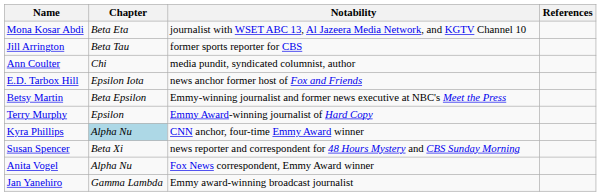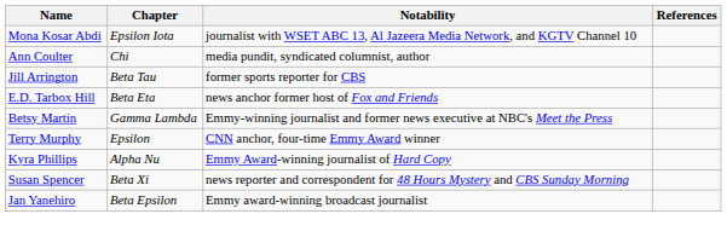 <table class="wikitable sortable" style="width:100%;">
 <tr>
 <th>Name</th>
 <th>Chapter</th>
 <th>Notability</th>
 <th>References</th>
 </tr>
 <tr>
 <td><a href='#'>Mona Kosar Abdi</a></td>
-<td><em>Beta Eta</em></td>
+<td><em>Epsilon Iota</em></td>
 <td>journalist with <a href='#'>WSET ABC 13</a>, <a href='#'>Al Jazeera Media Network</a>, and <a href='#'>KGTV</a> Channel 10</td>
+<td></td>
+</tr>
+<tr>
+<td><a href='#'>Ann Coulter</a></td>
+<td><em>Chi</em></td>
+<td>media pundit, syndicated columnist, author</td>
 <td></td>
 </tr>
 <tr>
 <td><a href='#'>Jill Arrington</a></td>
 <td><em>Beta Tau</em></td>
 <td>former sports reporter for <a href='#'>CBS</a></td>
 <td></td>
 </tr>
 <tr>
-<td><a href='#'>Ann Coulter</a></td>
-<td><em>Chi</em></td>
-<td>media pundit, syndicated columnist, author</td>
-<td></td>
-</tr>
-<tr>
 <td><a href='#'>E.D. Tarbox Hill</a></td>
-<td><em>Epsilon Iota</em></td>
+<td><em>Beta Eta</em></td>
 <td>news anchor former host of  <em><a href='#'>Fox and Friends</a></em></td>
 <td></td>
 </tr>
 <tr>
 <td><a href='#'>Betsy Martin</a></td>
-<td><em>Beta Epsilon</em></td>
+<td><em>Gamma Lambda</em></td>
 <td>Emmy-winning journalist and former news executive at NBC's <em><a href='#'>Meet the Press</a></em></td>
 <td></td>
 </tr>
 <tr>
 <td><a href='#'>Terry Murphy</a></td>
 <td><em>Epsilon</em></td>
-<td><a href='#'>Emmy Award</a>-winning journalist of <em><a href='#'>Hard Copy</a></em></td>
+<td><a href='#'>CNN</a> anchor, four-time <a href='#'>Emmy Award</a> winner</td>
 <td></td>
 </tr>
 <tr>
 <td><a href='#'>Kyra Phillips</a></td>
-<td style="background: lightblue;"><em>Alpha Nu</em></td>
-<td><a href='#'>CNN</a> anchor, four-time <a href='#'>Emmy Award</a> winner</td>
+<td><em>Alpha Nu</em></td>
+<td><a href='#'>Emmy Award</a>-winning journalist of <em><a href='#'>Hard Copy</a></em></td>
 <td></td>
 </tr>
 <tr>
 <td><a href='#'>Susan Spencer</a></td>
 <td><em>Beta Xi</em></td>
 <td>news reporter and correspondent for <em><a href='#'>48 Hours Mystery</a></em> and <em><a href='#'>CBS Sunday Morning</a></em></td>
 <td></td>
 </tr>
 <tr>
-<td><a href='#'>Anita Vogel</a></td>
-<td><em>Alpha Nu</em></td>
-<td><a href='#'>Fox News</a> correspondent, Emmy Award winner</td>
-<td></td>
-</tr>
-<tr>
 <td><a href='#'>Jan Yanehiro</a></td>
-<td><em>Gamma Lambda</em></td>
+<td><em>Beta Epsilon</em></td>
 <td>Emmy award-winning broadcast journalist</td>
 <td></td>
 </tr>
 </table>
